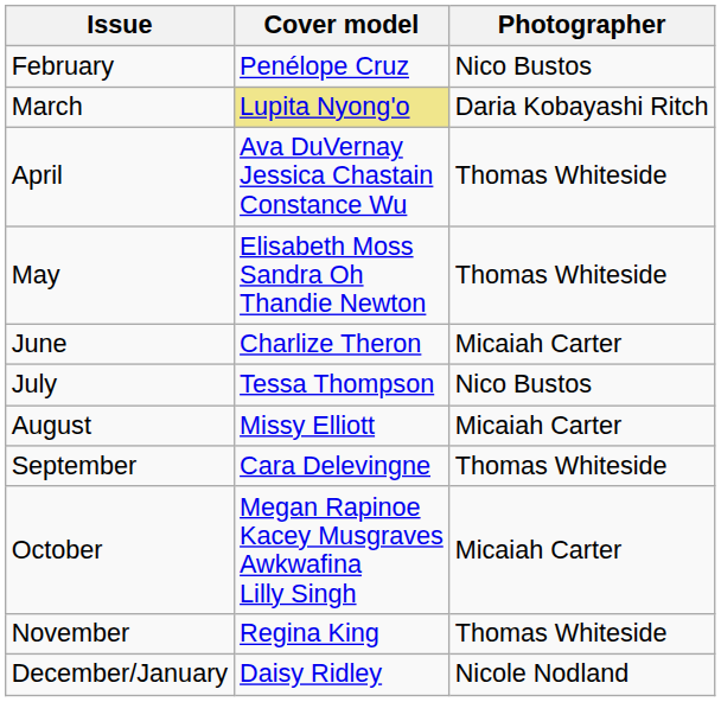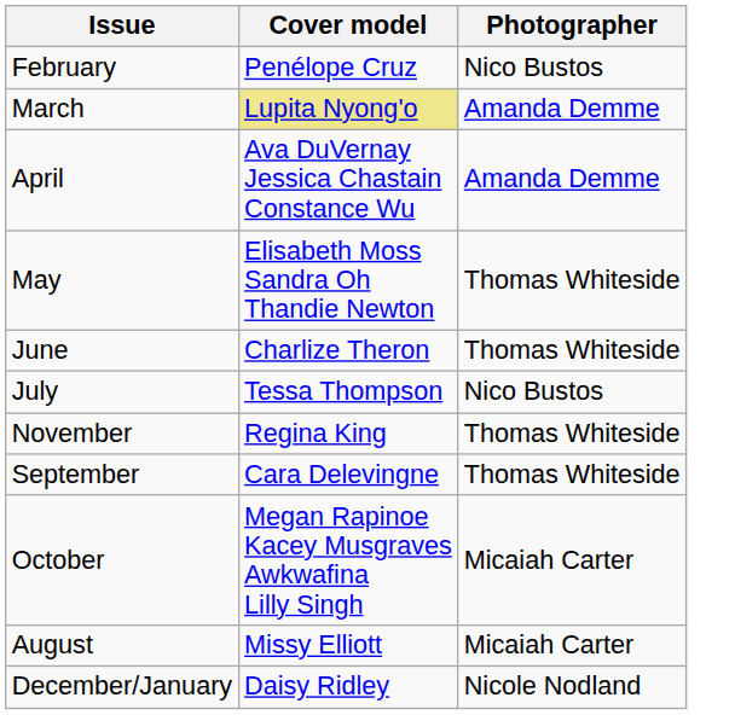 <table class="sortable wikitable">
 <tr>
 <th>Issue</th>
 <th>Cover model</th>
 <th>Photographer</th>
 </tr>
 <tr>
 <td>February</td>
 <td><a href='#'>Penélope Cruz</a></td>
 <td>Nico Bustos</td>
 </tr>
 <tr>
 <td>March</td>
 <td style="background: khaki;"><a href='#'>Lupita Nyong'o</a></td>
-<td>Daria Kobayashi Ritch</td>
+<td><a href='#'>Amanda Demme</a></td>
 </tr>
 <tr>
 <td>April</td>
 <td><a href='#'>Ava DuVernay</a><br><a href='#'>Jessica Chastain</a><br><a href='#'>Constance Wu</a></td>
-<td>Thomas Whiteside</td>
+<td><a href='#'>Amanda Demme</a></td>
 </tr>
 <tr>
 <td>May</td>
 <td><a href='#'>Elisabeth Moss</a><br><a href='#'>Sandra Oh</a><br><a href='#'>Thandie Newton</a></td>
 <td>Thomas Whiteside</td>
 </tr>
 <tr>
 <td>June</td>
 <td><a href='#'>Charlize Theron</a></td>
-<td>Micaiah Carter</td>
+<td>Thomas Whiteside</td>
 </tr>
 <tr>
 <td>July</td>
 <td><a href='#'>Tessa Thompson</a></td>
 <td>Nico Bustos</td>
 </tr>
 <tr>
-<td>August</td>
-<td><a href='#'>Missy Elliott</a></td>
-<td>Micaiah Carter</td>
+<td>November</td>
+<td><a href='#'>Regina King</a></td>
+<td>Thomas Whiteside</td>
 </tr>
 <tr>
 <td>September</td>
 <td><a href='#'>Cara Delevingne</a></td>
 <td>Thomas Whiteside</td>
 </tr>
 <tr>
 <td>October</td>
 <td><a href='#'>Megan Rapinoe</a><br><a href='#'>Kacey Musgraves</a><br><a href='#'>Awkwafina</a><br><a href='#'>Lilly Singh</a></td>
 <td>Micaiah Carter</td>
 </tr>
 <tr>
-<td>November</td>
-<td><a href='#'>Regina King</a></td>
-<td>Thomas Whiteside</td>
+<td>August</td>
+<td><a href='#'>Missy Elliott</a></td>
+<td>Micaiah Carter</td>
 </tr>
 <tr>
 <td>December/January</td>
 <td><a href='#'>Daisy Ridley</a></td>
 <td>Nicole Nodland</td>
 </tr>
 </table>
